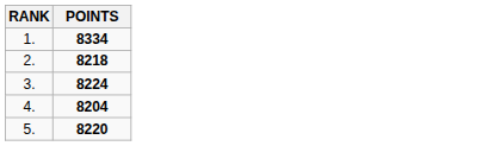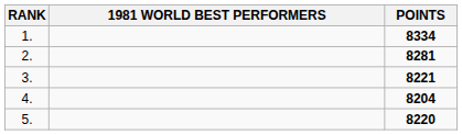 <table class="wikitable" style="border-collapse: collapse; font-size: 90%;">
 <tr>
 <th>RANK</th>
+<th align="center" style="width: 25em">1981 WORLD BEST PERFORMERS</th>
 <th align="center" style="width: 5em">POINTS</th>
 </tr>
 <tr>
 <td align="center">1.</td>
+<td></td>
 <td align="center"><strong>8334</strong></td>
 </tr>
 <tr>
 <td align="center">2.</td>
-<td align="center"><strong>8218</strong></td>
+<td></td>
+<td align="center"><strong>8281</strong></td>
 </tr>
 <tr>
 <td align="center">3.</td>
-<td align="center"><strong>8224</strong></td>
+<td></td>
+<td align="center"><strong>8221</strong></td>
 </tr>
 <tr>
 <td align="center">4.</td>
+<td></td>
 <td align="center"><strong>8204</strong></td>
 </tr>
 <tr>
 <td align="center">5.</td>
+<td></td>
 <td align="center"><strong>8220</strong></td>
 </tr>
 </table>
